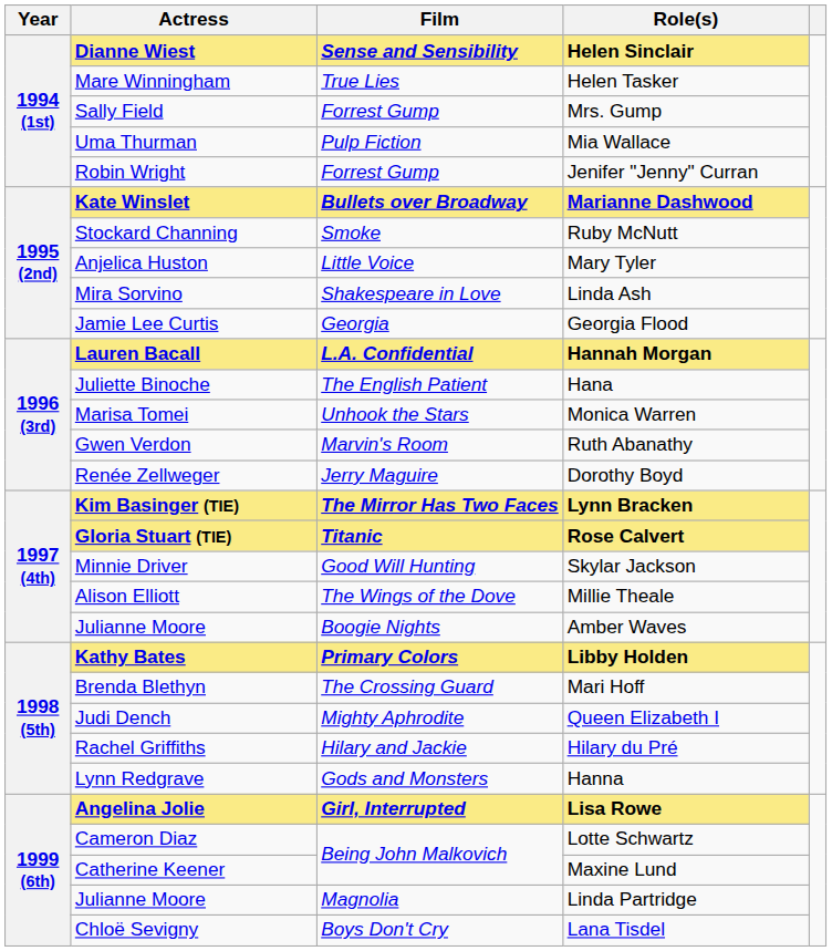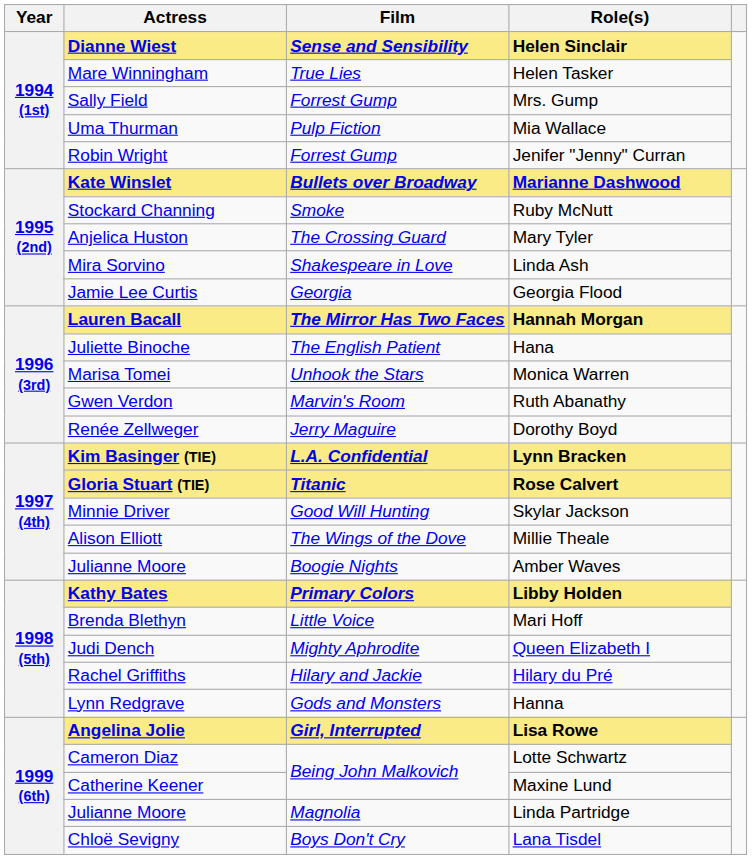 <table class="wikitable sortable" style="text-align:left;">
 <tr>
 <th scope="col" style="width:8%;">Year</th>
 <th scope="col" style="width:30%;">Actress</th>
 <th scope="col" style="width:30%;">Film</th>
 <th scope="col" style="width:30%;">Role(s)</th>
 <th><strong></strong></th>
 </tr>
 <tr>
 <th rowspan="5" scope="row" style="text-align:center"><a href='#'>1994</a><br><small><a href='#'>(1st)</a></small></th>
 <td style="background:#FAEB86;"><strong><a href='#'>Dianne Wiest</a> </strong></td>
 <td style="background:#FAEB86;"><strong><em><a href='#'>Sense and Sensibility</a></em></strong></td>
 <td style="background:#FAEB86;"><strong>Helen Sinclair</strong></td>
 <td rowspan=5></td>
 </tr>
 <tr>
 <td><a href='#'>Mare Winningham</a></td>
 <td><em><a href='#'>True Lies</a></em></td>
 <td>Helen Tasker</td>
 </tr>
 <tr>
 <td><a href='#'>Sally Field</a></td>
 <td><em><a href='#'>Forrest Gump</a></em></td>
 <td>Mrs. Gump</td>
 </tr>
 <tr>
 <td><a href='#'>Uma Thurman</a></td>
 <td><em><a href='#'>Pulp Fiction</a></em></td>
 <td>Mia Wallace</td>
 </tr>
 <tr>
 <td><a href='#'>Robin Wright</a></td>
 <td><em><a href='#'>Forrest Gump</a></em></td>
 <td>Jenifer "Jenny" Curran</td>
 </tr>
 <tr>
 <th rowspan="5" scope="row" style="text-align:center"><a href='#'>1995</a><br><small><a href='#'>(2nd)</a></small></th>
 <td style="background:#FAEB86;"><strong><a href='#'>Kate Winslet</a></strong></td>
 <td style="background:#FAEB86;"><strong><em><a href='#'>Bullets over Broadway</a></em></strong></td>
 <td style="background:#FAEB86;"><strong><a href='#'>Marianne Dashwood</a></strong></td>
 <td rowspan=5></td>
 </tr>
 <tr>
 <td><a href='#'>Stockard Channing</a></td>
 <td><em><a href='#'>Smoke</a></em></td>
 <td>Ruby McNutt</td>
 </tr>
 <tr>
 <td><a href='#'>Anjelica Huston</a></td>
-<td><em><a href='#'>Little Voice</a></em></td>
+<td><em><a href='#'>The Crossing Guard</a></em></td>
 <td>Mary Tyler</td>
 </tr>
 <tr>
 <td><a href='#'>Mira Sorvino</a> </td>
 <td><em><a href='#'>Shakespeare in Love</a></em></td>
 <td>Linda Ash</td>
 </tr>
 <tr>
 <td><a href='#'>Jamie Lee Curtis</a></td>
 <td><em><a href='#'>Georgia</a></em></td>
 <td>Georgia Flood</td>
 </tr>
 <tr>
 <th rowspan="5" scope="row" style="text-align:center"><a href='#'>1996</a><br><small><a href='#'>(3rd)</a></small></th>
 <td style="background:#FAEB86;"><strong><a href='#'>Lauren Bacall</a></strong></td>
-<td style="background:#FAEB86;"><strong><em><a href='#'>L.A. Confidential</a></em></strong></td>
+<td style="background:#FAEB86;"><strong><em><a href='#'>The Mirror Has Two Faces</a></em></strong></td>
 <td style="background:#FAEB86;"><strong>Hannah Morgan</strong></td>
 <td rowspan=5></td>
 </tr>
 <tr>
 <td><a href='#'>Juliette Binoche</a> </td>
 <td><em><a href='#'>The English Patient</a></em></td>
 <td>Hana</td>
 </tr>
 <tr>
 <td><a href='#'>Marisa Tomei</a></td>
 <td><em><a href='#'>Unhook the Stars</a></em></td>
 <td>Monica Warren</td>
 </tr>
 <tr>
 <td><a href='#'>Gwen Verdon</a></td>
 <td><em><a href='#'>Marvin's Room</a></em></td>
 <td>Ruth Abanathy</td>
 </tr>
 <tr>
 <td><a href='#'>Renée Zellweger</a></td>
 <td><em><a href='#'>Jerry Maguire</a></em></td>
 <td>Dorothy Boyd</td>
 </tr>
 <tr>
 <th rowspan="5" scope="row" style="text-align:center"><a href='#'>1997</a><br><small><a href='#'>(4th)</a></small></th>
 <td style="background:#FAEB86;"><strong><a href='#'>Kim Basinger</a>  <small>(TIE)</small></strong></td>
-<td style="background:#FAEB86;"><strong><em><a href='#'>The Mirror Has Two Faces</a></em></strong></td>
+<td style="background:#FAEB86;"><strong><em><a href='#'>L.A. Confidential</a></em></strong></td>
 <td style="background:#FAEB86;"><strong>Lynn Bracken</strong></td>
 <td rowspan=5></td>
 </tr>
 <tr>
 <td style="background:#FAEB86;"><strong><a href='#'>Gloria Stuart</a> <small>(TIE)</small></strong></td>
 <td style="background:#FAEB86;"><strong><em><a href='#'>Titanic</a></em></strong></td>
 <td style="background:#FAEB86;"><strong>Rose Calvert</strong></td>
 </tr>
 <tr>
 <td><a href='#'>Minnie Driver</a></td>
 <td><em><a href='#'>Good Will Hunting</a></em></td>
 <td>Skylar Jackson</td>
 </tr>
 <tr>
 <td><a href='#'>Alison Elliott</a></td>
 <td><em><a href='#'>The Wings of the Dove</a></em></td>
 <td>Millie Theale</td>
 </tr>
 <tr>
 <td><a href='#'>Julianne Moore</a></td>
 <td><em><a href='#'>Boogie Nights</a></em></td>
 <td>Amber Waves</td>
 </tr>
 <tr>
 <th rowspan="5" scope="row" style="text-align:center"><a href='#'>1998</a><br><small><a href='#'>(5th)</a></small></th>
 <td style="background:#FAEB86;"><strong><a href='#'>Kathy Bates</a></strong></td>
 <td style="background:#FAEB86;"><strong><em><a href='#'>Primary Colors</a></em></strong></td>
 <td style="background:#FAEB86;"><strong>Libby Holden</strong></td>
 <td rowspan=5></td>
 </tr>
 <tr>
 <td><a href='#'>Brenda Blethyn</a></td>
-<td><em><a href='#'>The Crossing Guard</a></em></td>
+<td><em><a href='#'>Little Voice</a></em></td>
 <td>Mari Hoff</td>
 </tr>
 <tr>
 <td><a href='#'>Judi Dench</a> </td>
 <td><em><a href='#'>Mighty Aphrodite</a></em></td>
 <td><a href='#'>Queen Elizabeth I</a></td>
 </tr>
 <tr>
 <td><a href='#'>Rachel Griffiths</a></td>
 <td><em><a href='#'>Hilary and Jackie</a></em></td>
 <td><a href='#'>Hilary du Pré</a></td>
 </tr>
 <tr>
 <td><a href='#'>Lynn Redgrave</a></td>
 <td><em><a href='#'>Gods and Monsters</a></em></td>
 <td>Hanna</td>
 </tr>
 <tr>
 <th rowspan="5" scope="row" style="text-align:center"><a href='#'>1999</a><br><small><a href='#'>(6th)</a></small></th>
 <td style="background:#FAEB86;"><strong><a href='#'>Angelina Jolie</a> </strong></td>
 <td style="background:#FAEB86;"><strong><em><a href='#'>Girl, Interrupted</a></em></strong></td>
 <td style="background:#FAEB86;"><strong>Lisa Rowe</strong></td>
 <td rowspan=5></td>
 </tr>
 <tr>
 <td><a href='#'>Cameron Diaz</a></td>
 <td rowspan="2"><em><a href='#'>Being John Malkovich</a></em></td>
 <td>Lotte Schwartz</td>
 </tr>
 <tr>
 <td><a href='#'>Catherine Keener</a></td>
 <td>Maxine Lund</td>
 </tr>
 <tr>
 <td><a href='#'>Julianne Moore</a></td>
 <td><em><a href='#'>Magnolia</a></em></td>
 <td>Linda Partridge</td>
 </tr>
 <tr>
 <td><a href='#'>Chloë Sevigny</a></td>
 <td><em><a href='#'>Boys Don't Cry</a></em></td>
 <td><a href='#'>Lana Tisdel</a></td>
 </tr>
 </table>
